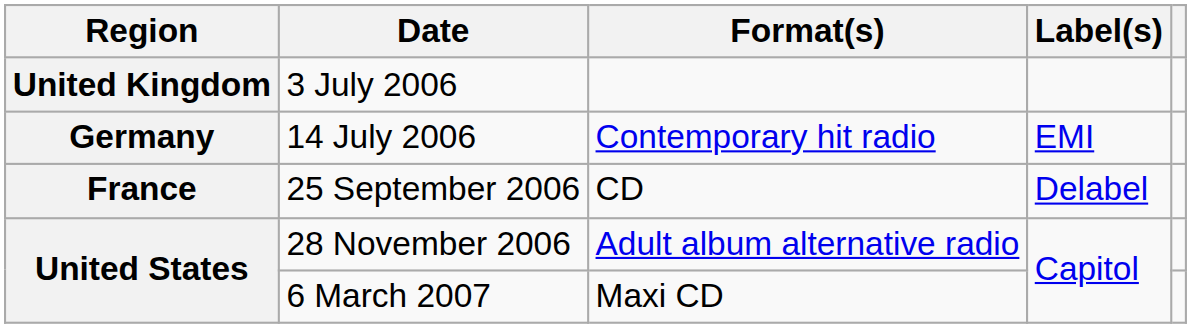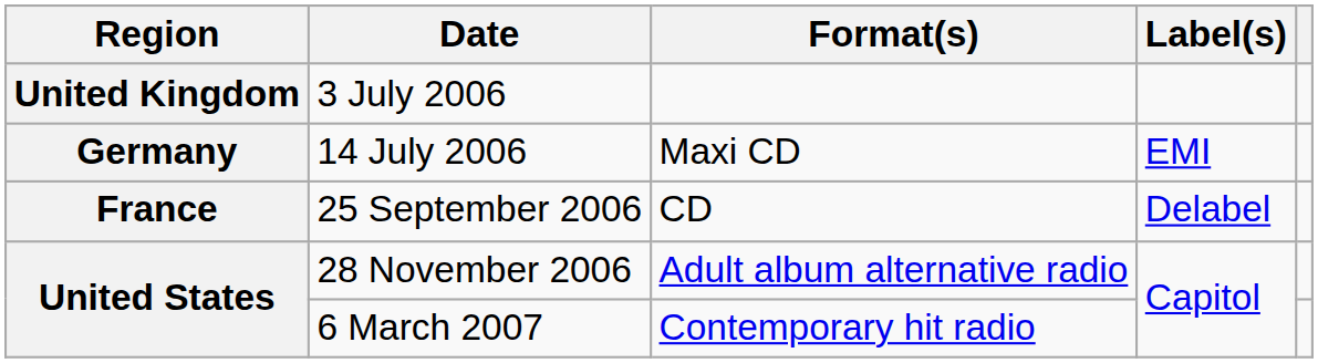 <table class="wikitable plainrowheaders">
 <tr>
 <th scope="col">Region</th>
 <th scope="col">Date</th>
 <th scope="col">Format(s)</th>
 <th scope="col">Label(s)</th>
 <th scope="col"></th>
 </tr>
 <tr>
 <th scope="row">United Kingdom</th>
 <td>3 July 2006</td>
 <td></td>
 <td></td>
 <td></td>
 </tr>
 <tr>
 <th scope="row">Germany</th>
 <td>14 July 2006</td>
-<td><a href='#'>Contemporary hit radio</a></td>
+<td>Maxi CD</td>
 <td><a href='#'>EMI</a></td>
 <td></td>
 </tr>
 <tr>
 <th scope="row">France</th>
 <td>25 September 2006</td>
 <td>CD</td>
 <td><a href='#'>Delabel</a></td>
 <td></td>
 </tr>
 <tr>
 <th scope="row" rowspan="2">United States</th>
 <td>28 November 2006</td>
 <td><a href='#'>Adult album alternative radio</a></td>
 <td rowspan="2"><a href='#'>Capitol</a></td>
 <td></td>
 </tr>
 <tr>
 <td>6 March 2007</td>
-<td>Maxi CD</td>
+<td><a href='#'>Contemporary hit radio</a></td>
 <td></td>
 </tr>
 </table>
